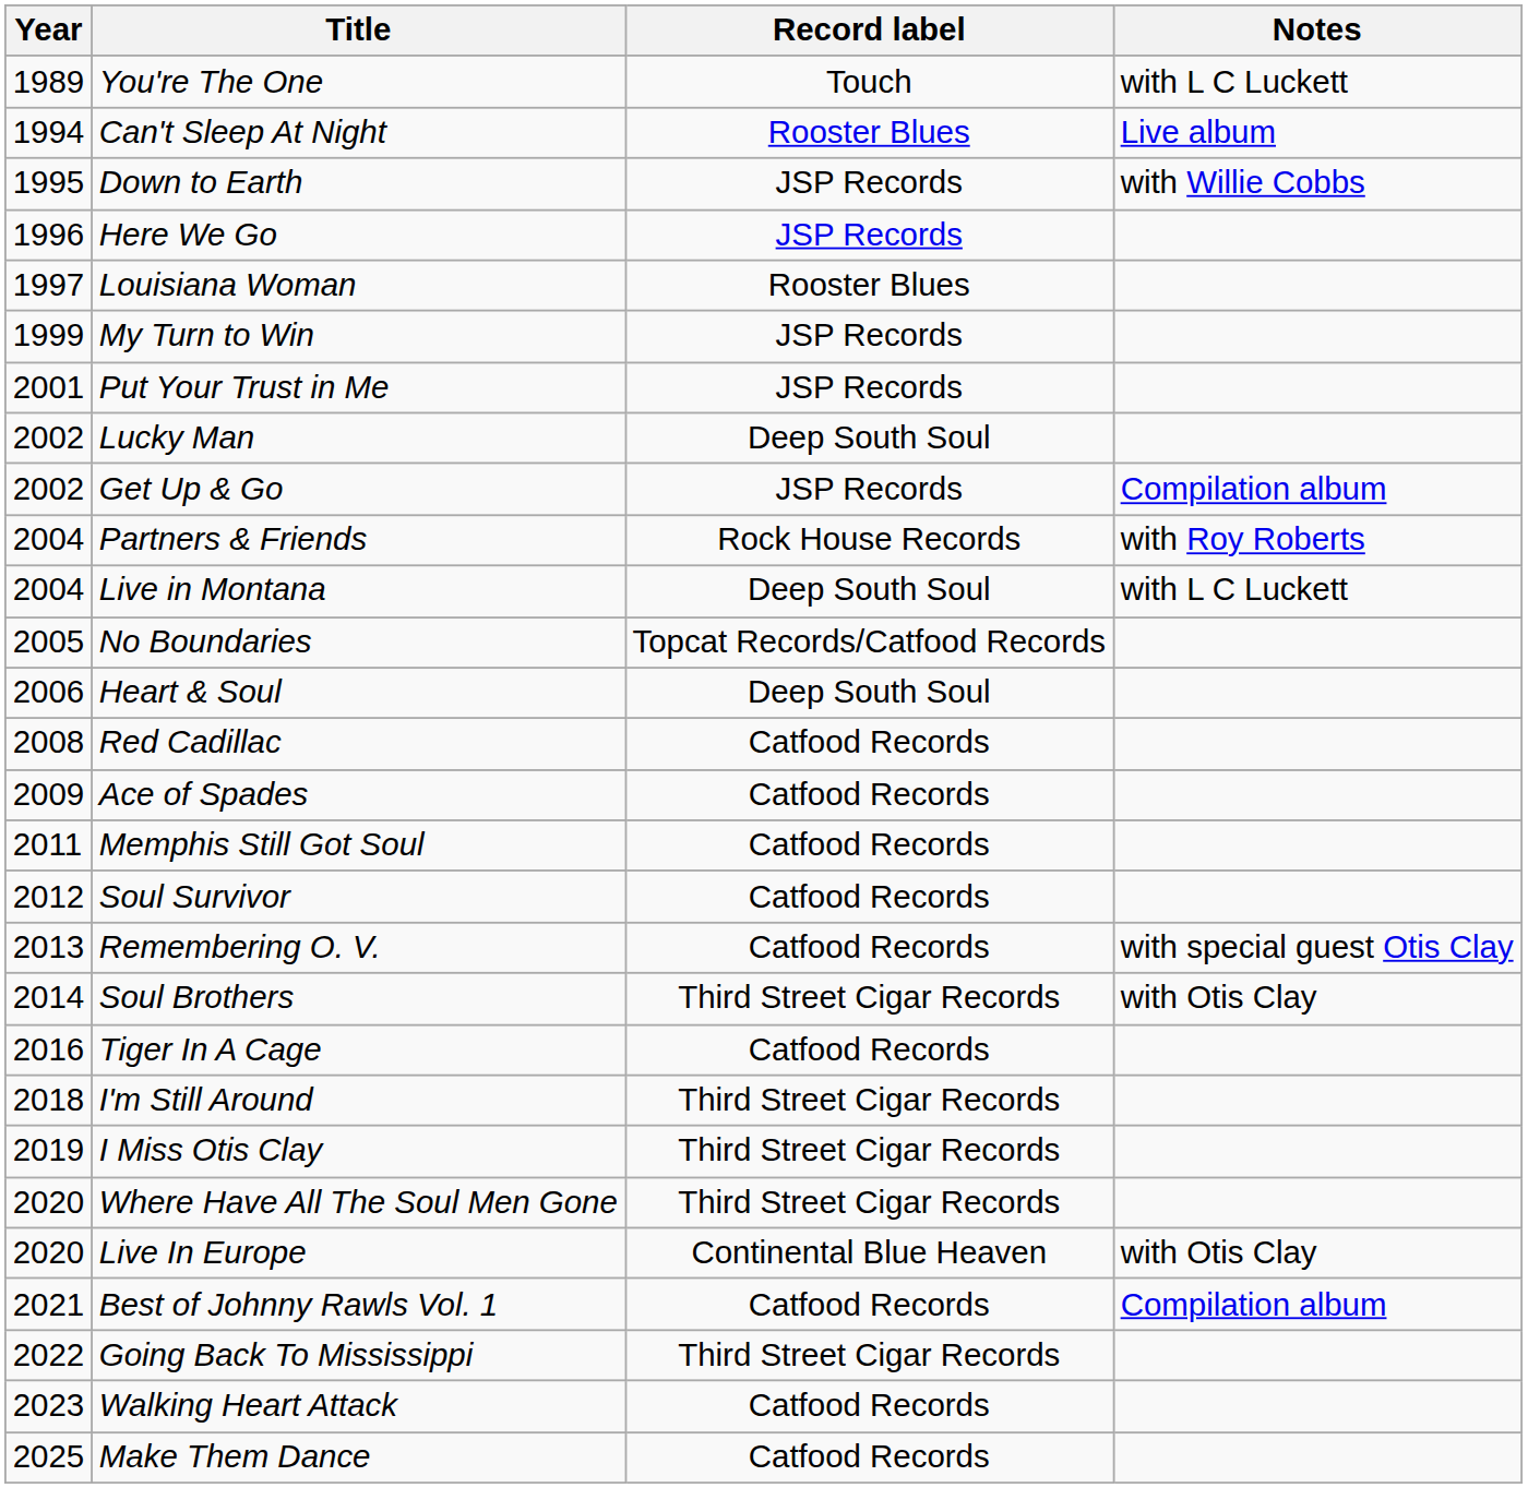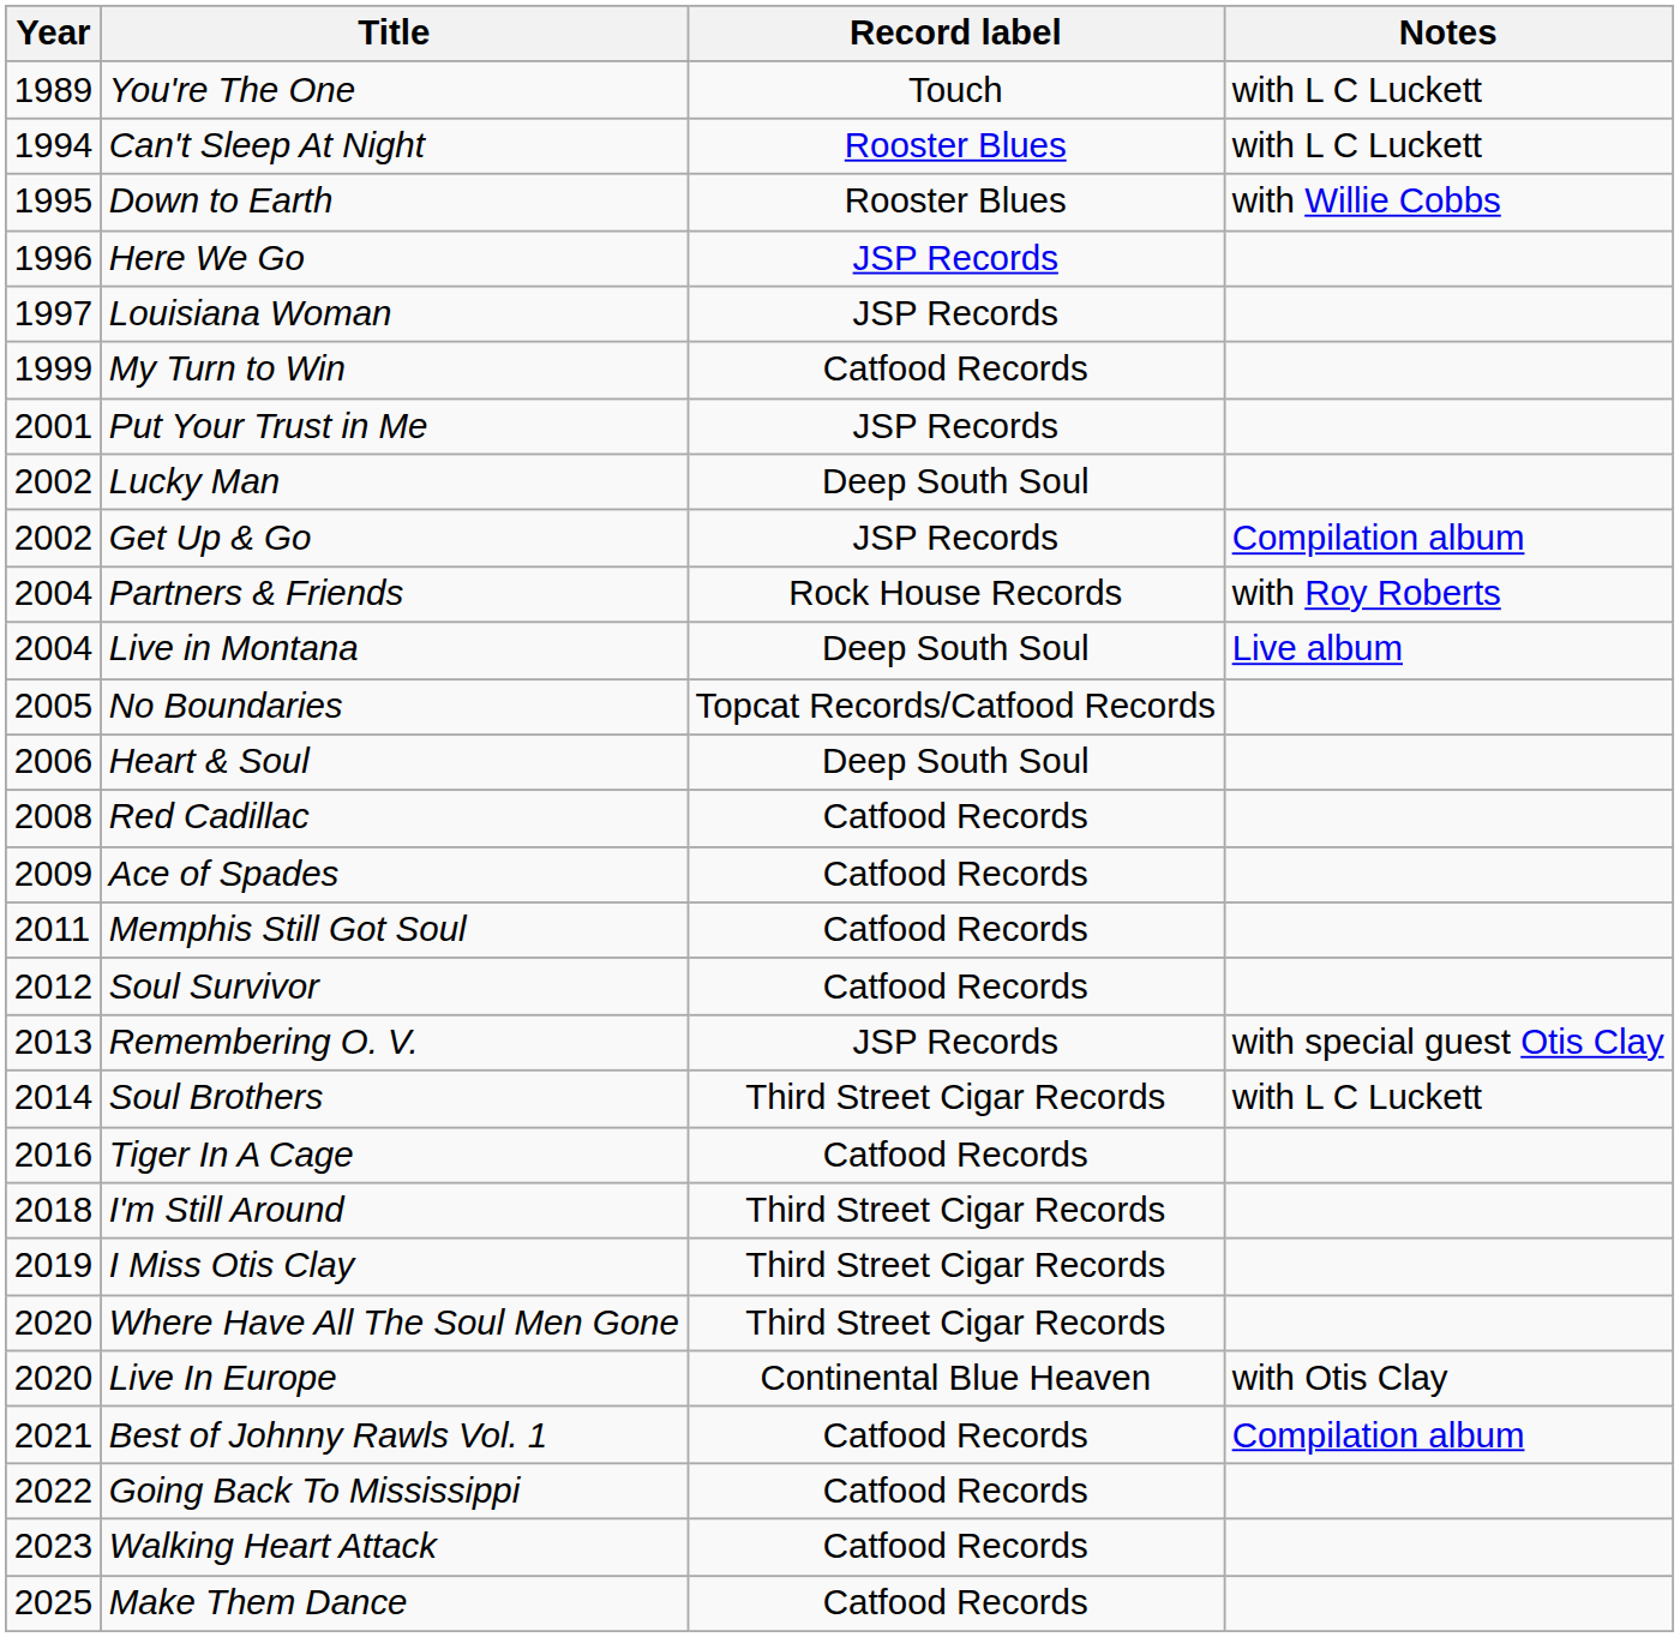 <table class="wikitable sortable">
 <tr>
 <th>Year</th>
 <th>Title</th>
 <th>Record label</th>
 <th>Notes</th>
 </tr>
 <tr>
 <td>1989</td>
 <td><em>You're The One</em></td>
 <td style="text-align:center;">Touch</td>
 <td>with L C Luckett</td>
 </tr>
 <tr>
 <td>1994</td>
 <td><em>Can't Sleep At Night</em></td>
 <td style="text-align:center;"><a href='#'>Rooster Blues</a></td>
-<td><a href='#'>Live album</a></td>
+<td>with L C Luckett</td>
 </tr>
 <tr>
 <td>1995</td>
 <td><em>Down to Earth</em></td>
-<td style="text-align:center;">JSP Records</td>
+<td style="text-align:center;">Rooster Blues</td>
 <td>with <a href='#'>Willie Cobbs</a></td>
 </tr>
 <tr>
 <td>1996</td>
 <td><em>Here We Go</em></td>
 <td style="text-align:center;"><a href='#'>JSP Records</a></td>
 <td></td>
 </tr>
 <tr>
 <td>1997</td>
 <td><em>Louisiana Woman</em></td>
-<td style="text-align:center;">Rooster Blues</td>
+<td style="text-align:center;">JSP Records</td>
 <td></td>
 </tr>
 <tr>
 <td>1999</td>
 <td><em>My Turn to Win</em></td>
-<td style="text-align:center;">JSP Records</td>
+<td style="text-align:center;">Catfood Records</td>
 <td></td>
 </tr>
 <tr>
 <td>2001</td>
 <td><em>Put Your Trust in Me</em></td>
 <td style="text-align:center;">JSP Records</td>
 <td></td>
 </tr>
 <tr>
 <td>2002</td>
 <td><em>Lucky Man</em></td>
 <td style="text-align:center;">Deep South Soul</td>
 <td></td>
 </tr>
 <tr>
 <td>2002</td>
 <td><em>Get Up & Go</em></td>
 <td style="text-align:center;">JSP Records</td>
 <td><a href='#'>Compilation album</a></td>
 </tr>
 <tr>
 <td>2004</td>
 <td><em>Partners & Friends</em></td>
 <td style="text-align:center;">Rock House Records</td>
 <td>with <a href='#'>Roy Roberts</a></td>
 </tr>
 <tr>
 <td>2004</td>
 <td><em>Live in Montana</em></td>
 <td style="text-align:center;">Deep South Soul</td>
-<td>with L C Luckett</td>
+<td><a href='#'>Live album</a></td>
 </tr>
 <tr>
 <td>2005</td>
 <td><em>No Boundaries</em></td>
 <td style="text-align:center;">Topcat Records/Catfood Records</td>
 <td></td>
 </tr>
 <tr>
 <td>2006</td>
 <td><em>Heart & Soul</em></td>
 <td style="text-align:center;">Deep South Soul</td>
 <td></td>
 </tr>
 <tr>
 <td>2008</td>
 <td><em>Red Cadillac</em></td>
 <td style="text-align:center;">Catfood Records</td>
 <td></td>
 </tr>
 <tr>
 <td>2009</td>
 <td><em>Ace of Spades</em></td>
 <td style="text-align:center;">Catfood Records</td>
 <td></td>
 </tr>
 <tr>
 <td>2011</td>
 <td><em>Memphis Still Got Soul</em></td>
 <td style="text-align:center;">Catfood Records</td>
 <td></td>
 </tr>
 <tr>
 <td>2012</td>
 <td><em>Soul Survivor</em></td>
 <td style="text-align:center;">Catfood Records</td>
 <td></td>
 </tr>
 <tr>
 <td>2013</td>
 <td><em>Remembering O. V.</em></td>
-<td style="text-align:center;">Catfood Records</td>
+<td style="text-align:center;">JSP Records</td>
 <td>with special guest <a href='#'>Otis Clay</a></td>
 </tr>
 <tr>
 <td>2014</td>
 <td><em>Soul Brothers</em></td>
 <td style="text-align:center;">Third Street Cigar Records</td>
-<td>with Otis Clay</td>
+<td>with L C Luckett</td>
 </tr>
 <tr>
 <td>2016</td>
 <td><em>Tiger In A Cage</em></td>
 <td style="text-align:center;">Catfood Records</td>
 <td></td>
 </tr>
 <tr>
 <td>2018</td>
 <td><em>I'm Still Around</em></td>
 <td style="text-align:center;">Third Street Cigar Records</td>
 <td></td>
 </tr>
 <tr>
 <td>2019</td>
 <td><em>I Miss Otis Clay</em></td>
 <td style="text-align:center;">Third Street Cigar Records</td>
 <td></td>
 </tr>
 <tr>
 <td>2020</td>
 <td><em>Where Have All The Soul Men Gone</em></td>
 <td style="text-align:center;">Third Street Cigar Records</td>
 <td></td>
 </tr>
 <tr>
 <td>2020</td>
 <td><em>Live In Europe</em></td>
 <td style="text-align:center;">Continental Blue Heaven</td>
 <td>with Otis Clay</td>
 </tr>
 <tr>
 <td>2021</td>
 <td><em>Best of Johnny Rawls Vol. 1</em></td>
 <td style="text-align:center;">Catfood Records</td>
 <td><a href='#'>Compilation album</a></td>
 </tr>
 <tr>
 <td>2022</td>
 <td><em>Going Back To Mississippi</em></td>
-<td style="text-align:center;">Third Street Cigar Records</td>
+<td style="text-align:center;">Catfood Records</td>
 <td></td>
 </tr>
 <tr>
 <td>2023</td>
 <td><em>Walking Heart Attack</em></td>
 <td style="text-align:center;">Catfood Records</td>
 <td></td>
 </tr>
 <tr>
 <td>2025</td>
 <td><em>Make Them Dance</em></td>
 <td style="text-align:center;">Catfood Records</td>
 <td></td>
 </tr>
 </table>
